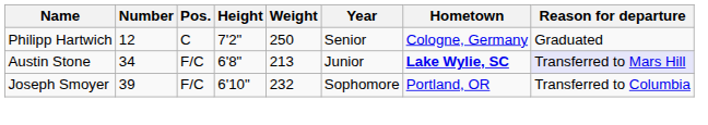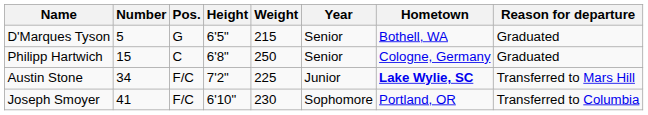 <table class="wikitable sortable" border="1">
 <tr>
 <th>Name</th>
 <th>Number</th>
 <th>Pos.</th>
 <th>Height</th>
 <th>Weight</th>
 <th>Year</th>
 <th>Hometown</th>
 <th class="unsortable">Reason for departure</th>
 </tr>
 <tr>
+<td>D'Marques Tyson</td>
+<td>5</td>
+<td>G</td>
+<td>6'5"</td>
+<td>215</td>
+<td>Senior</td>
+<td><a href='#'>Bothell, WA</a></td>
+<td>Graduated</td>
+</tr>
+<tr>
 <td>Philipp Hartwich</td>
-<td>12</td>
+<td>15</td>
 <td>C</td>
-<td>7'2"</td>
+<td>6'8"</td>
 <td>250</td>
 <td>Senior</td>
 <td><a href='#'>Cologne, Germany</a></td>
 <td>Graduated</td>
 </tr>
 <tr>
 <td>Austin Stone</td>
 <td>34</td>
 <td>F/C</td>
-<td>6'8"</td>
-<td>213</td>
+<td>7'2"</td>
+<td>225</td>
 <td>Junior</td>
 <td><strong><a href='#'>Lake Wylie, SC</a></strong></td>
-<td style="background: lavender;">Transferred to <a href='#'>Mars Hill</a></td>
+<td>Transferred to <a href='#'>Mars Hill</a></td>
 </tr>
 <tr>
 <td>Joseph Smoyer</td>
-<td>39</td>
+<td>41</td>
 <td>F/C</td>
 <td>6'10"</td>
-<td>232</td>
+<td>230</td>
 <td>Sophomore</td>
 <td><a href='#'>Portland, OR</a></td>
 <td>Transferred to <a href='#'>Columbia</a></td>
 </tr>
 </table>
